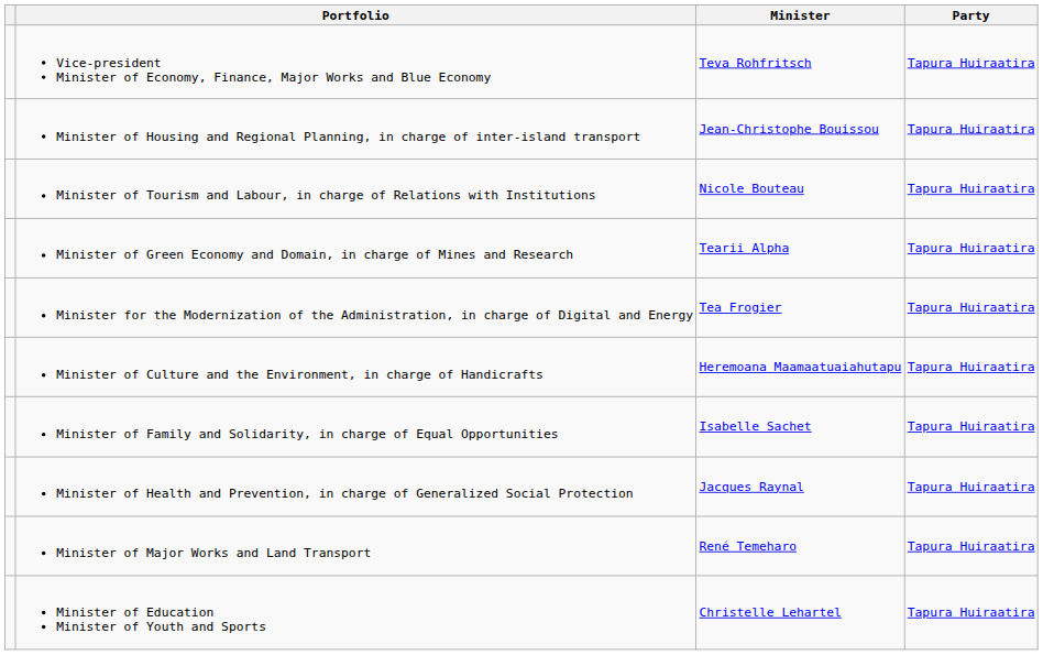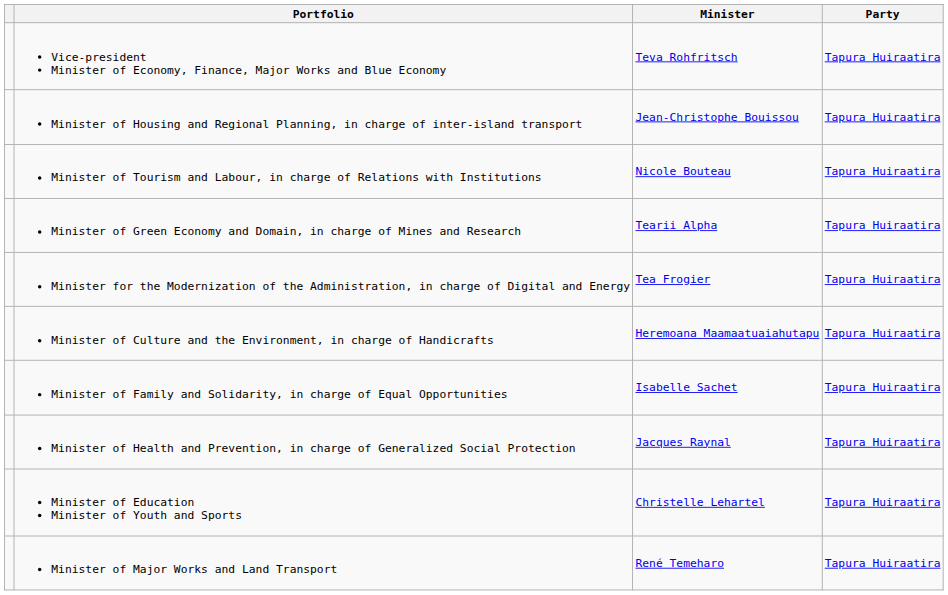 <table class="wikitable">
 <tr>
 <th width="1%"></th>
 <th>Portfolio</th>
 <th>Minister</th>
 <th>Party</th>
 </tr>
 <tr>
 <td bgcolor=></td>
 <td><br><ul><li>Vice-president</li><li>Minister of Economy, Finance, Major Works and Blue Economy</li></ul></td>
 <td><a href='#'>Teva Rohfritsch</a></td>
 <td><a href='#'>Tapura Huiraatira</a></td>
 </tr>
 <tr>
 <td bgcolor=></td>
 <td><br><ul><li>Minister of Housing and Regional Planning, in charge of inter-island transport</li></ul></td>
 <td><a href='#'>Jean-Christophe Bouissou</a></td>
 <td><a href='#'>Tapura Huiraatira</a></td>
 </tr>
 <tr>
 <td bgcolor=></td>
 <td><br><ul><li>Minister of Tourism and Labour, in charge of Relations with Institutions</li></ul></td>
 <td><a href='#'>Nicole Bouteau</a></td>
 <td><a href='#'>Tapura Huiraatira</a></td>
 </tr>
 <tr>
 <td bgcolor=></td>
 <td><br><ul><li>Minister of Green Economy and Domain, in charge of Mines and Research</li></ul></td>
 <td><a href='#'>Tearii Alpha</a></td>
 <td><a href='#'>Tapura Huiraatira</a></td>
 </tr>
 <tr>
 <td bgcolor=></td>
 <td><br><ul><li>Minister for the Modernization of the Administration, in charge of Digital and Energy</li></ul></td>
 <td><a href='#'>Tea Frogier</a></td>
 <td><a href='#'>Tapura Huiraatira</a></td>
 </tr>
 <tr>
 <td bgcolor=></td>
 <td><br><ul><li>Minister of Culture and the Environment, in charge of Handicrafts</li></ul></td>
 <td><a href='#'>Heremoana Maamaatuaiahutapu</a></td>
 <td><a href='#'>Tapura Huiraatira</a></td>
 </tr>
 <tr>
 <td bgcolor=></td>
 <td><br><ul><li>Minister of Family and Solidarity, in charge of Equal Opportunities</li></ul></td>
 <td><a href='#'>Isabelle Sachet</a></td>
 <td><a href='#'>Tapura Huiraatira</a></td>
 </tr>
 <tr>
 <td bgcolor=></td>
 <td><br><ul><li>Minister of Health and Prevention, in charge of Generalized Social Protection</li></ul></td>
 <td><a href='#'>Jacques Raynal</a></td>
 <td><a href='#'>Tapura Huiraatira</a></td>
 </tr>
 <tr>
 <td bgcolor=></td>
+<td><br><ul><li>Minister of Education</li><li>Minister of Youth and Sports</li></ul></td>
+<td><a href='#'>Christelle Lehartel</a></td>
+<td><a href='#'>Tapura Huiraatira</a></td>
+</tr>
+<tr>
+<td bgcolor=></td>
 <td><br><ul><li>Minister of Major Works and Land Transport</li></ul></td>
 <td><a href='#'>René Temeharo</a></td>
 <td><a href='#'>Tapura Huiraatira</a></td>
 </tr>
-<tr>
-<td bgcolor=></td>
-<td><br><ul><li>Minister of Education</li><li>Minister of Youth and Sports</li></ul></td>
-<td><a href='#'>Christelle Lehartel</a></td>
-<td><a href='#'>Tapura Huiraatira</a></td>
-</tr>
 </table>
